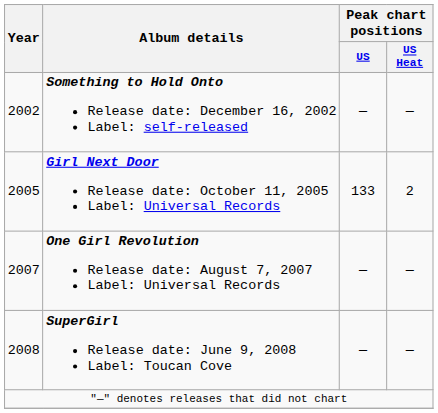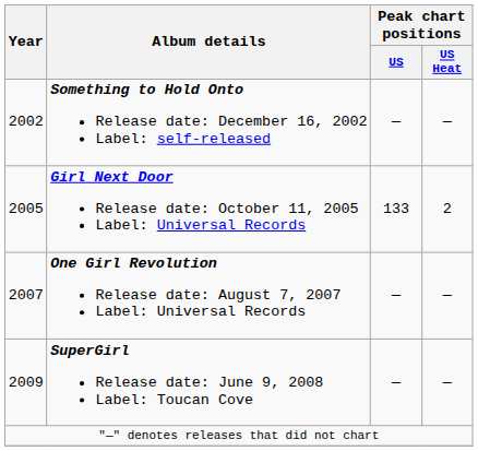 <table class="wikitable" style="text-align:center;">
 <tr>
 <th rowspan="2">Year</th>
 <th rowspan="2">Album details</th>
 <th colspan="2">Peak chart<br>positions</th>
 </tr>
 <tr style="font-size:smaller;">
 <th width="40"><a href='#'>US</a></th>
 <th width="40"><a href='#'>US Heat</a></th>
 </tr>
 <tr>
 <td>2002</td>
 <td align="left"><strong><em>Something to Hold Onto</em></strong><br><ul><li>Release date: December 16, 2002</li><li>Label: <a href='#'>self-released</a></li></ul></td>
 <td>—</td>
 <td>—</td>
 </tr>
 <tr>
 <td>2005</td>
 <td align="left"><strong><em><a href='#'>Girl Next Door</a></em></strong><br><ul><li>Release date: October 11, 2005</li><li>Label: <a href='#'>Universal Records</a></li></ul></td>
 <td>133</td>
 <td>2</td>
 </tr>
 <tr>
 <td>2007</td>
 <td align="left"><strong><em>One Girl Revolution</em></strong><br><ul><li>Release date: August 7, 2007</li><li>Label: Universal Records</li></ul></td>
 <td>—</td>
 <td>—</td>
 </tr>
 <tr>
-<td>2008</td>
+<td>2009</td>
 <td align="left"><strong><em>SuperGirl</em></strong><br><ul><li>Release date: June 9, 2008</li><li>Label: Toucan Cove</li></ul></td>
 <td>—</td>
 <td>—</td>
 </tr>
 <tr>
 <td colspan="10" style="font-size:8pt">"—" denotes releases that did not chart</td>
 </tr>
 <tr>
 </tr>
 </table>
